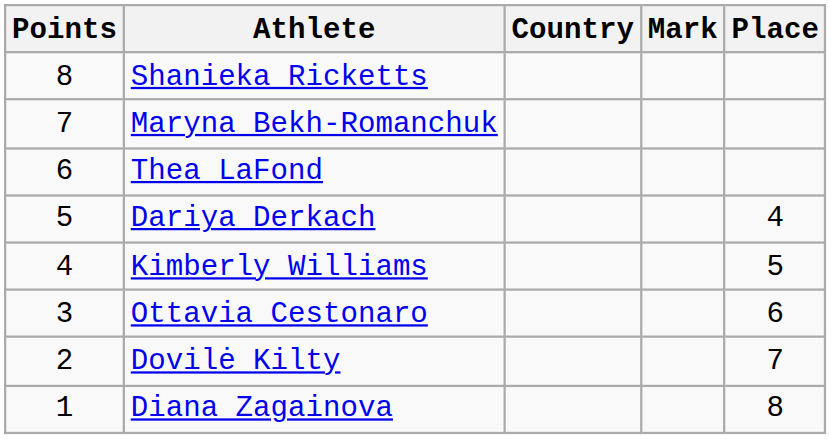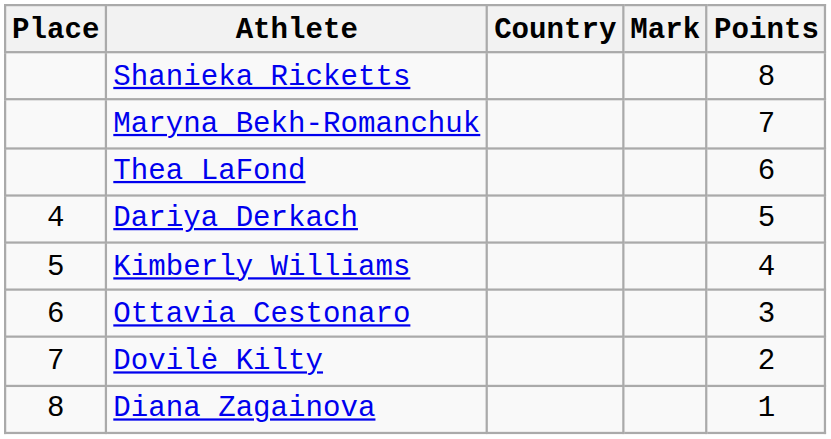 <table class="wikitable">
 <tr>
-<th>Points</th>
+<th>Place</th>
 <th>Athlete</th>
 <th>Country</th>
 <th>Mark</th>
-<th>Place</th>
+<th>Points</th>
 </tr>
 <tr>
-<td align=center>8</td>
+<td align=center></td>
 <td><a href='#'>Shanieka Ricketts</a></td>
 <td></td>
 <td> </td>
-<td align=center></td>
+<td align=center>8</td>
 </tr>
 <tr>
-<td align=center>7</td>
+<td align=center></td>
 <td><a href='#'>Maryna Bekh-Romanchuk</a></td>
 <td></td>
 <td> </td>
-<td align=center></td>
+<td align=center>7</td>
 </tr>
 <tr>
-<td align=center>6</td>
+<td align=center></td>
 <td><a href='#'>Thea LaFond</a></td>
 <td></td>
 <td> </td>
-<td align=center></td>
+<td align=center>6</td>
+</tr>
+<tr>
+<td align=center>4</td>
+<td><a href='#'>Dariya Derkach</a></td>
+<td></td>
+<td> </td>
+<td align=center>5</td>
 </tr>
 <tr>
 <td align=center>5</td>
-<td><a href='#'>Dariya Derkach</a></td>
+<td><a href='#'>Kimberly Williams</a></td>
 <td></td>
 <td> </td>
 <td align=center>4</td>
 </tr>
 <tr>
-<td align=center>4</td>
-<td><a href='#'>Kimberly Williams</a></td>
-<td></td>
-<td> </td>
-<td align=center>5</td>
-</tr>
-<tr>
-<td align=center>3</td>
+<td align=center>6</td>
 <td><a href='#'>Ottavia Cestonaro</a></td>
 <td></td>
 <td> </td>
-<td align=center>6</td>
+<td align=center>3</td>
 </tr>
 <tr>
-<td align=center>2</td>
+<td align=center>7</td>
 <td><a href='#'>Dovilė Kilty</a></td>
 <td></td>
 <td> </td>
-<td align=center>7</td>
+<td align=center>2</td>
 </tr>
 <tr>
-<td align=center>1</td>
+<td align=center>8</td>
 <td><a href='#'>Diana Zagainova</a></td>
 <td></td>
 <td> </td>
-<td align=center>8</td>
+<td align=center>1</td>
 </tr>
 </table>
